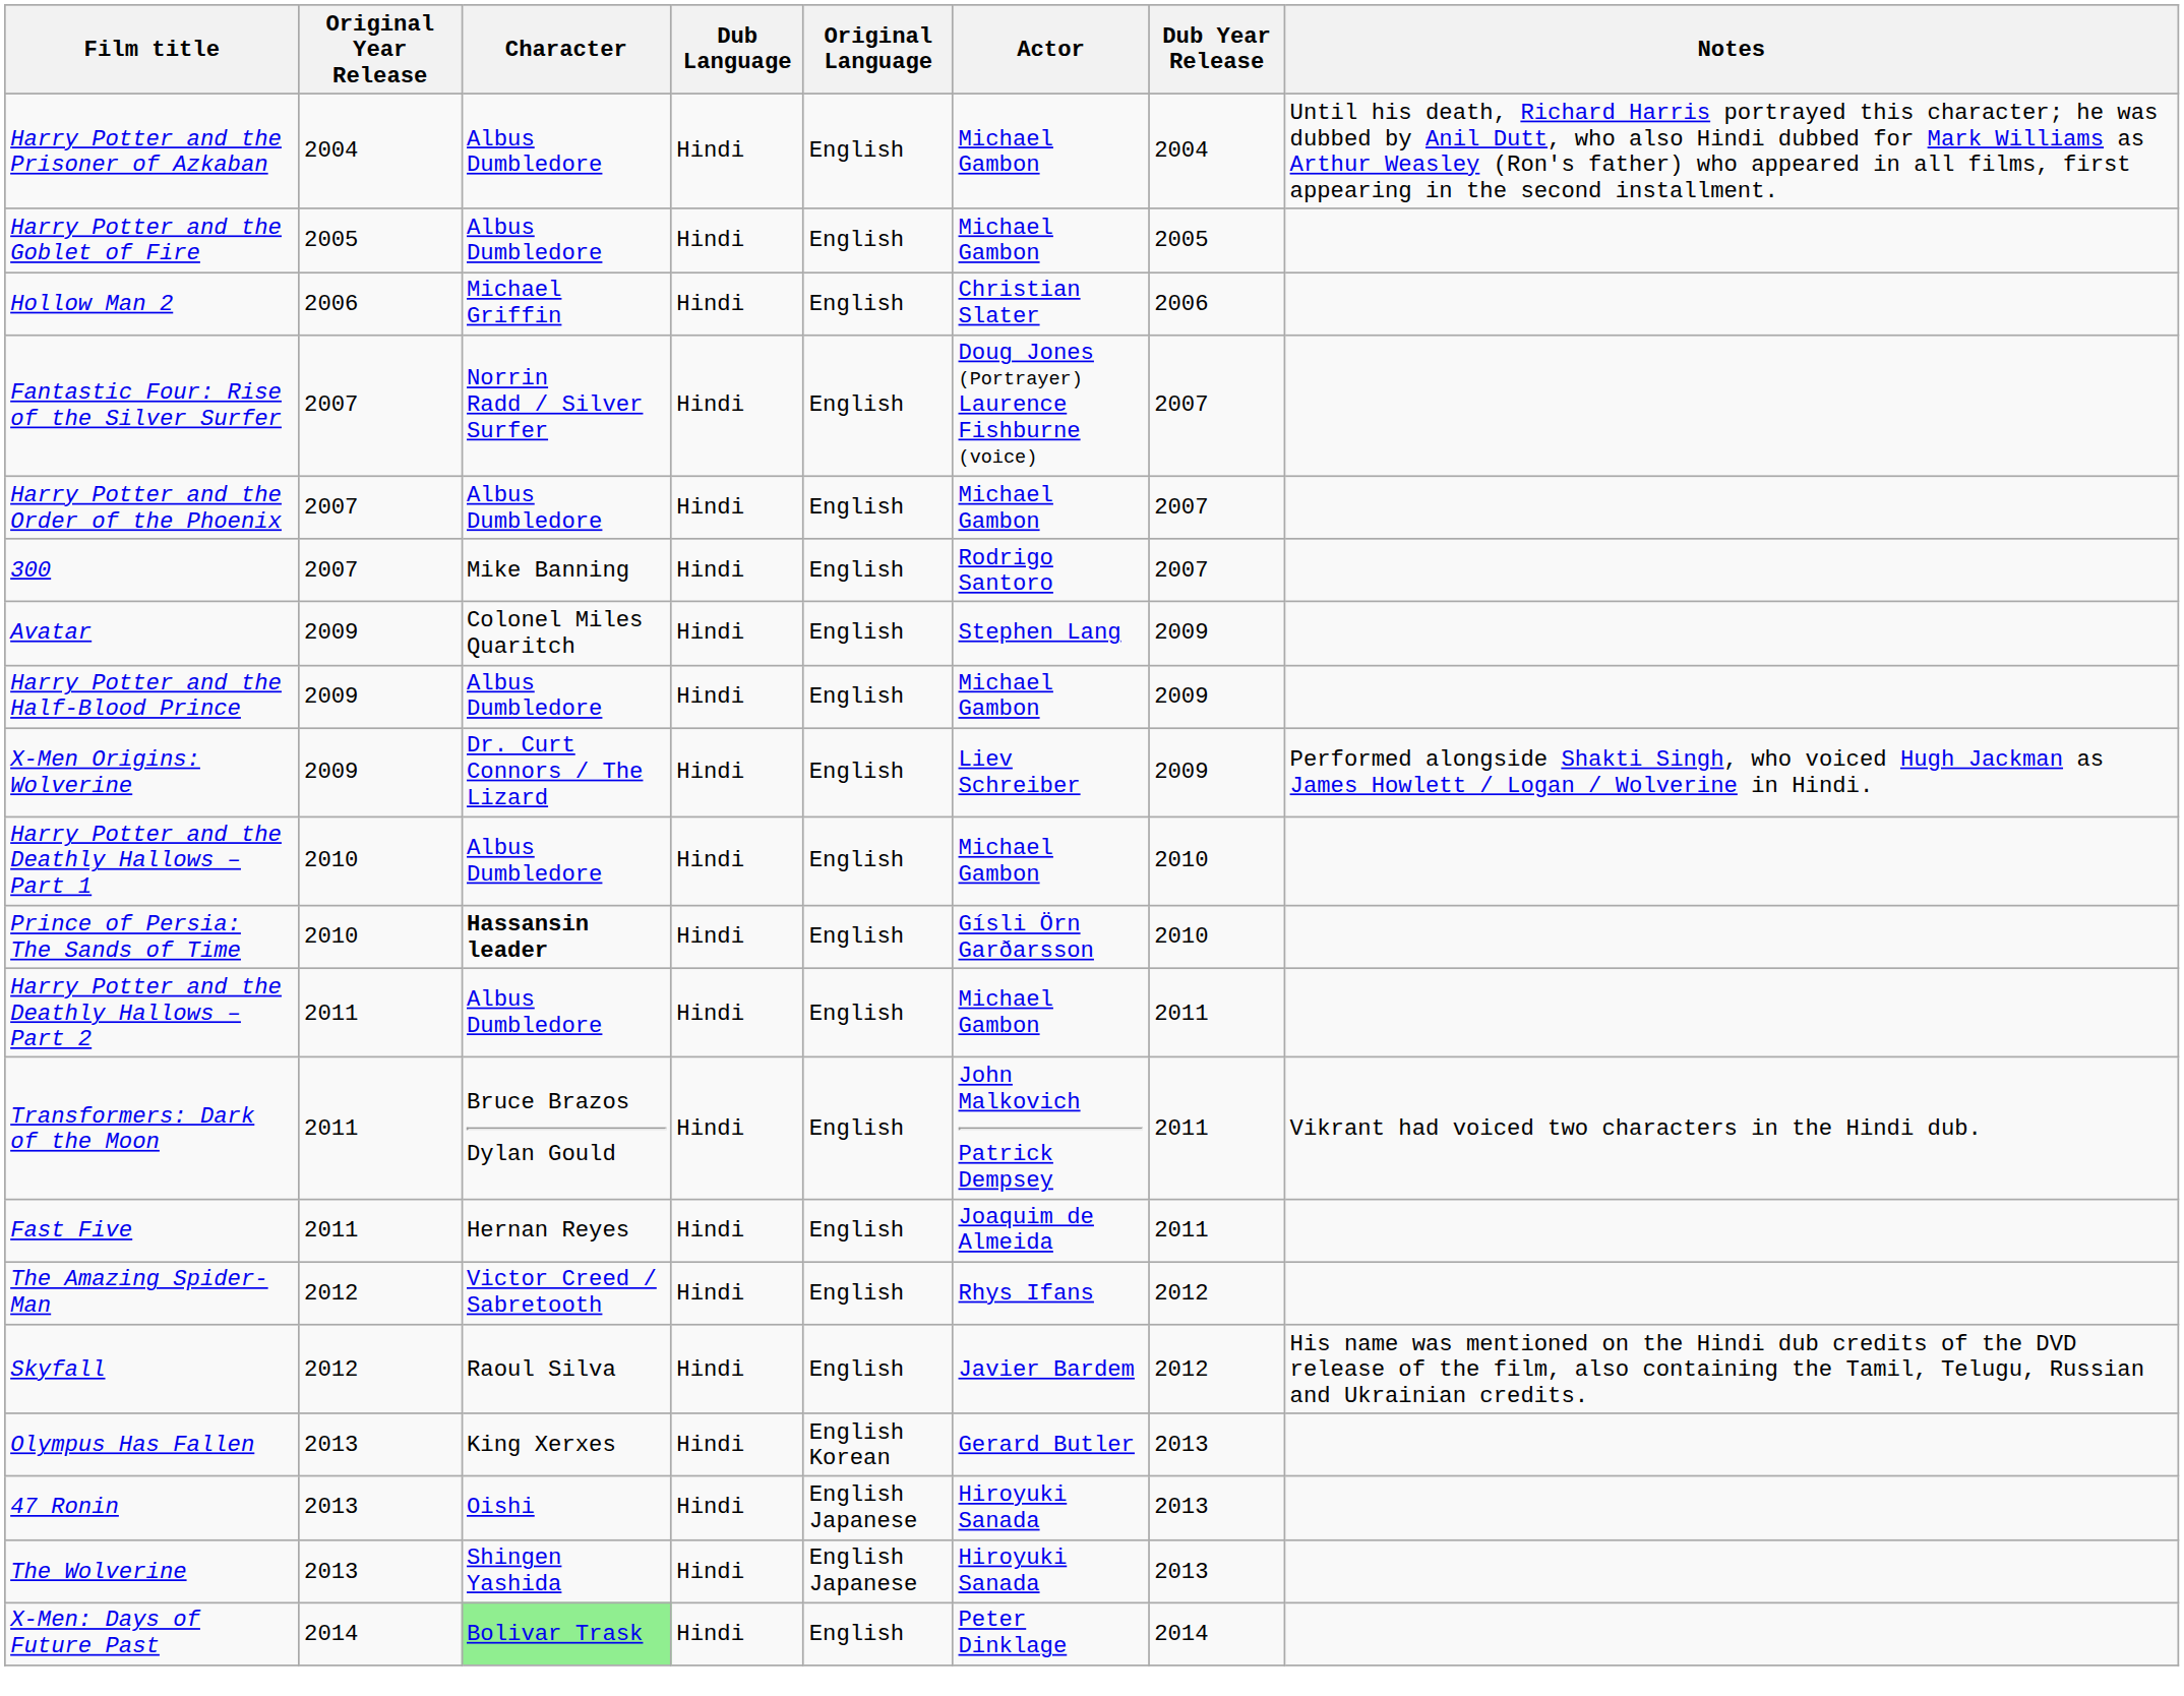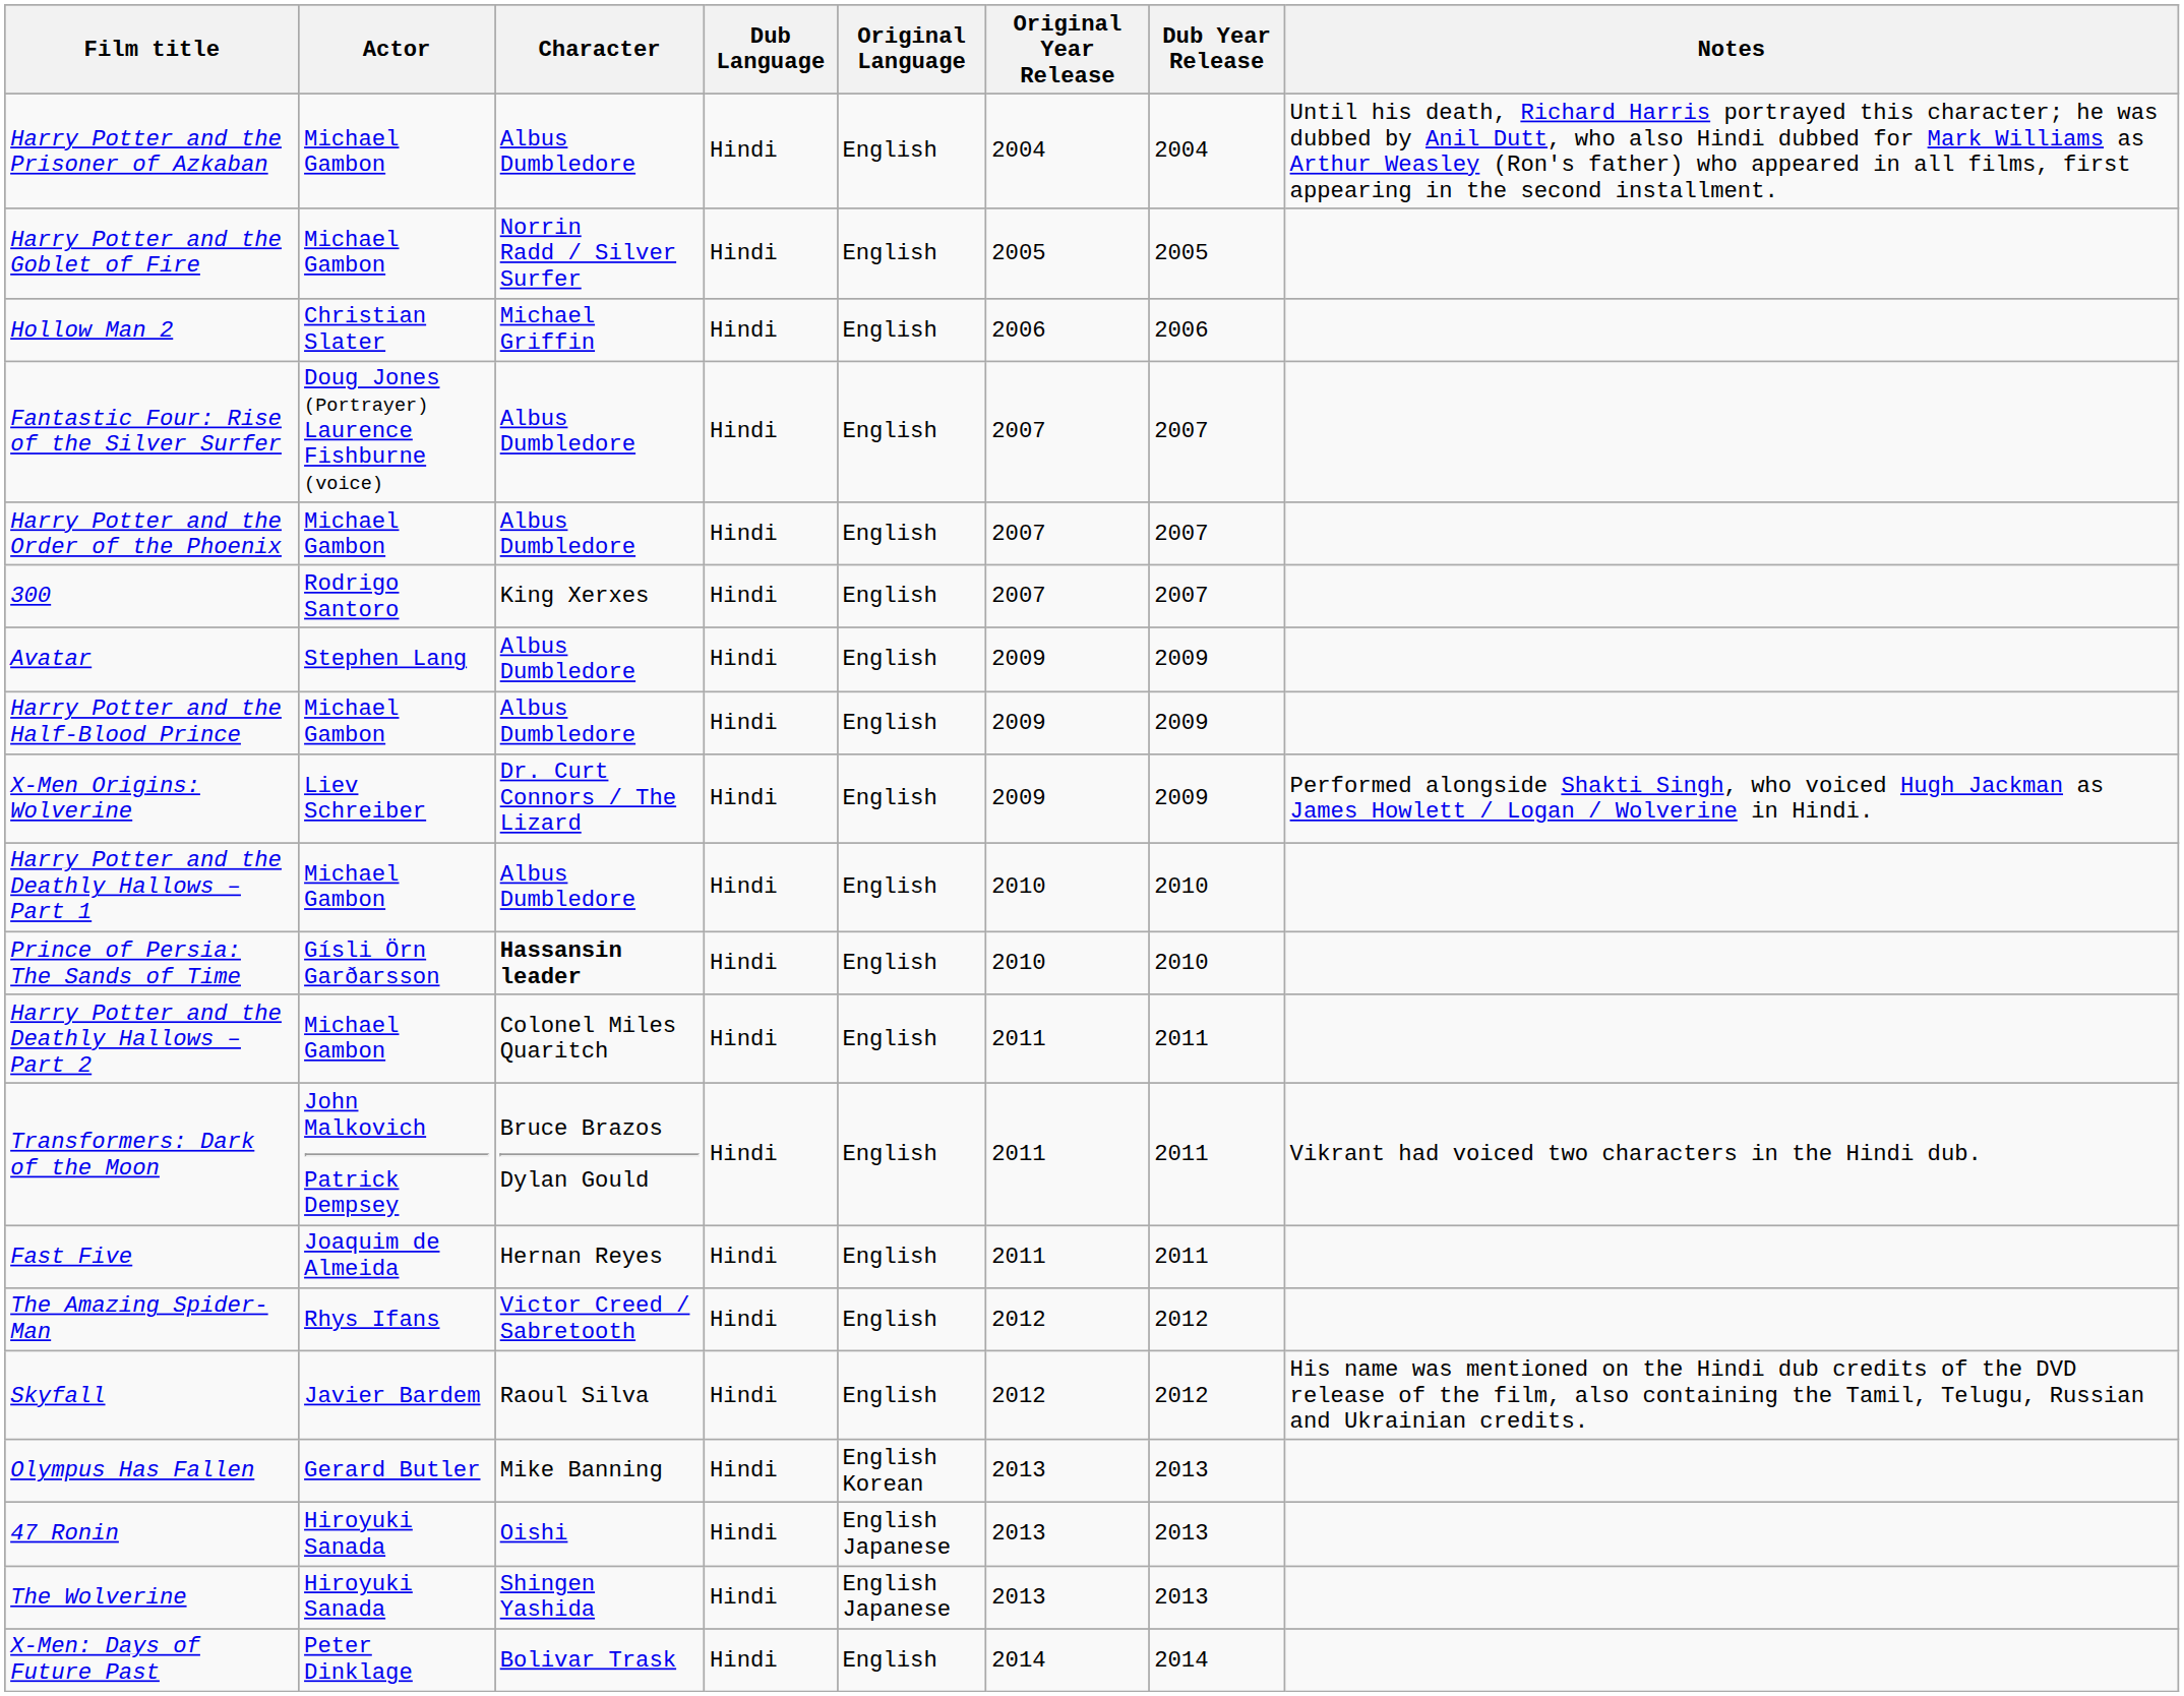 <table class="wikitable sortable">
 <tr>
 <th>Film title</th>
-<th>Original Year Release</th>
+<th>Actor</th>
 <th>Character</th>
 <th>Dub Language</th>
 <th>Original Language</th>
-<th>Actor</th>
+<th>Original Year Release</th>
 <th>Dub Year Release</th>
 <th>Notes</th>
 </tr>
 <tr>
 <td><a href='#'><em>Harry Potter and the Prisoner of Azkaban</em></a></td>
-<td>2004</td>
+<td><a href='#'>Michael Gambon</a></td>
 <td><a href='#'>Albus Dumbledore</a></td>
 <td>Hindi</td>
 <td>English</td>
-<td><a href='#'>Michael Gambon</a></td>
+<td>2004</td>
 <td>2004</td>
 <td>Until his death, <a href='#'>Richard Harris</a> portrayed this character; he was dubbed by <a href='#'>Anil Dutt</a>, who also Hindi dubbed for <a href='#'>Mark Williams</a> as <a href='#'>Arthur Weasley</a> (Ron's father) who appeared in all films, first appearing in the second installment.</td>
 </tr>
 <tr>
 <td><a href='#'><em>Harry Potter and the Goblet of Fire</em></a></td>
-<td>2005</td>
-<td><a href='#'>Albus Dumbledore</a></td>
+<td><a href='#'>Michael Gambon</a></td>
+<td><a href='#'>Norrin <br>Radd / Silver Surfer</a></td>
 <td>Hindi</td>
 <td>English</td>
-<td><a href='#'>Michael Gambon</a></td>
+<td>2005</td>
 <td>2005</td>
 <td></td>
 </tr>
 <tr>
 <td><em><a href='#'>Hollow Man 2</a></em></td>
-<td>2006</td>
+<td><a href='#'>Christian Slater</a></td>
 <td><a href='#'>Michael Griffin</a></td>
 <td>Hindi</td>
 <td>English</td>
-<td><a href='#'>Christian Slater</a></td>
+<td>2006</td>
 <td>2006</td>
 <td></td>
 </tr>
 <tr>
 <td><em><a href='#'>Fantastic Four: Rise of the Silver Surfer</a></em></td>
-<td>2007</td>
-<td><a href='#'>Norrin <br>Radd / Silver Surfer</a></td>
+<td><a href='#'>Doug Jones</a> <small>(Portrayer)</small> <br> <a href='#'>Laurence Fishburne</a> <small>(voice)</small></td>
+<td><a href='#'>Albus Dumbledore</a></td>
 <td>Hindi</td>
 <td>English</td>
-<td><a href='#'>Doug Jones</a> <small>(Portrayer)</small> <br> <a href='#'>Laurence Fishburne</a> <small>(voice)</small></td>
+<td>2007</td>
 <td>2007</td>
 <td></td>
 </tr>
 <tr>
 <td><a href='#'><em>Harry Potter and the Order of the Phoenix</em></a></td>
-<td>2007</td>
+<td><a href='#'>Michael Gambon</a></td>
 <td><a href='#'>Albus Dumbledore</a></td>
 <td>Hindi</td>
 <td>English</td>
-<td><a href='#'>Michael Gambon</a></td>
+<td>2007</td>
 <td>2007</td>
 <td></td>
 </tr>
 <tr>
 <td><a href='#'><em>300</em></a></td>
-<td>2007</td>
-<td>Mike Banning</td>
+<td><a href='#'>Rodrigo Santoro</a></td>
+<td>King Xerxes</td>
 <td>Hindi</td>
 <td>English</td>
-<td><a href='#'>Rodrigo Santoro</a></td>
+<td>2007</td>
 <td>2007</td>
 <td></td>
 </tr>
 <tr>
 <td><a href='#'><em>Avatar</em></a></td>
-<td>2009</td>
-<td>Colonel Miles Quaritch</td>
+<td><a href='#'>Stephen Lang</a></td>
+<td><a href='#'>Albus Dumbledore</a></td>
 <td>Hindi</td>
 <td>English</td>
-<td><a href='#'>Stephen Lang</a></td>
+<td>2009</td>
 <td>2009</td>
 <td></td>
 </tr>
 <tr>
 <td><a href='#'><em>Harry Potter and the Half-Blood Prince</em></a></td>
-<td>2009</td>
+<td><a href='#'>Michael Gambon</a></td>
 <td><a href='#'>Albus Dumbledore</a></td>
 <td>Hindi</td>
 <td>English</td>
-<td><a href='#'>Michael Gambon</a></td>
+<td>2009</td>
 <td>2009</td>
 <td></td>
 </tr>
 <tr>
 <td><em><a href='#'>X-Men Origins: Wolverine</a></em></td>
-<td>2009</td>
+<td><a href='#'>Liev Schreiber</a></td>
 <td><a href='#'>Dr. Curt Connors / The Lizard</a></td>
 <td>Hindi</td>
 <td>English</td>
-<td><a href='#'>Liev Schreiber</a></td>
+<td>2009</td>
 <td>2009</td>
 <td>Performed alongside <a href='#'>Shakti Singh</a>, who voiced <a href='#'>Hugh Jackman</a> as <a href='#'>James Howlett / Logan / Wolverine</a> in Hindi.</td>
 </tr>
 <tr>
 <td><em><a href='#'>Harry Potter and the Deathly Hallows – Part 1</a></em></td>
-<td>2010</td>
+<td><a href='#'>Michael Gambon</a></td>
 <td><a href='#'>Albus Dumbledore</a></td>
 <td>Hindi</td>
 <td>English</td>
-<td><a href='#'>Michael Gambon</a></td>
+<td>2010</td>
 <td>2010</td>
 <td></td>
 </tr>
 <tr>
 <td><a href='#'><em>Prince of Persia: The Sands of Time</em></a></td>
-<td>2010</td>
+<td><a href='#'>Gísli Örn Garðarsson</a></td>
 <td><strong>Hassansin leader</strong></td>
 <td>Hindi</td>
 <td>English</td>
-<td><a href='#'>Gísli Örn Garðarsson</a></td>
+<td>2010</td>
 <td>2010</td>
 <td></td>
 </tr>
 <tr>
 <td><em><a href='#'>Harry Potter and the Deathly Hallows – Part 2</a></em></td>
-<td>2011</td>
-<td><a href='#'>Albus Dumbledore</a></td>
+<td><a href='#'>Michael Gambon</a></td>
+<td>Colonel Miles Quaritch</td>
 <td>Hindi</td>
 <td>English</td>
-<td><a href='#'>Michael Gambon</a></td>
+<td>2011</td>
 <td>2011</td>
 <td></td>
 </tr>
 <tr>
 <td><em><a href='#'>Transformers: Dark of the Moon</a></em></td>
-<td>2011</td>
+<td><a href='#'>John Malkovich</a> <hr><a href='#'>Patrick Dempsey</a></td>
 <td>Bruce Brazos <hr> Dylan Gould</td>
 <td>Hindi</td>
 <td>English</td>
-<td><a href='#'>John Malkovich</a> <hr><a href='#'>Patrick Dempsey</a></td>
+<td>2011</td>
 <td>2011</td>
 <td>Vikrant had voiced two characters in the Hindi dub.</td>
 </tr>
 <tr>
 <td><em><a href='#'>Fast Five</a></em></td>
-<td>2011</td>
+<td><a href='#'>Joaquim de Almeida</a></td>
 <td>Hernan Reyes</td>
 <td>Hindi</td>
 <td>English</td>
-<td><a href='#'>Joaquim de Almeida</a></td>
+<td>2011</td>
 <td>2011</td>
 <td></td>
 </tr>
 <tr>
 <td><a href='#'><em>The Amazing Spider-Man</em></a></td>
-<td>2012</td>
+<td><a href='#'>Rhys Ifans</a></td>
 <td><a href='#'>Victor Creed / Sabretooth</a></td>
 <td>Hindi</td>
 <td>English</td>
-<td><a href='#'>Rhys Ifans</a></td>
+<td>2012</td>
 <td>2012</td>
 <td></td>
 </tr>
 <tr>
 <td><em><a href='#'>Skyfall</a></em></td>
-<td>2012</td>
+<td><a href='#'>Javier Bardem</a></td>
 <td>Raoul Silva</td>
 <td>Hindi</td>
 <td>English</td>
-<td><a href='#'>Javier Bardem</a></td>
+<td>2012</td>
 <td>2012</td>
 <td>His name was mentioned on the Hindi dub credits of the DVD release of the film, also containing the Tamil, Telugu, Russian and Ukrainian credits.</td>
 </tr>
 <tr>
 <td><em><a href='#'>Olympus Has Fallen</a></em></td>
-<td>2013</td>
-<td>King Xerxes</td>
+<td><a href='#'>Gerard Butler</a></td>
+<td>Mike Banning</td>
 <td>Hindi</td>
 <td>English <br> Korean</td>
-<td><a href='#'>Gerard Butler</a></td>
+<td>2013</td>
 <td>2013</td>
 <td></td>
 </tr>
 <tr>
 <td><a href='#'><em>47 Ronin</em></a></td>
-<td>2013</td>
+<td><a href='#'>Hiroyuki Sanada</a></td>
 <td><a href='#'>Oishi</a></td>
 <td>Hindi</td>
 <td>English <br> Japanese</td>
-<td><a href='#'>Hiroyuki Sanada</a></td>
+<td>2013</td>
 <td>2013</td>
 <td></td>
 </tr>
 <tr>
 <td><a href='#'><em>The Wolverine</em></a></td>
-<td>2013</td>
+<td><a href='#'>Hiroyuki Sanada</a></td>
 <td><a href='#'>Shingen Yashida</a></td>
 <td>Hindi</td>
 <td>English <br> Japanese</td>
-<td><a href='#'>Hiroyuki Sanada</a></td>
+<td>2013</td>
 <td>2013</td>
 <td></td>
 </tr>
 <tr>
 <td><em><a href='#'>X-Men: Days of Future Past</a></em></td>
-<td>2014</td>
-<td style="background: lightgreen;"><a href='#'>Bolivar Trask</a></td>
+<td><a href='#'>Peter Dinklage</a></td>
+<td><a href='#'>Bolivar Trask</a></td>
 <td>Hindi</td>
 <td>English</td>
-<td><a href='#'>Peter Dinklage</a></td>
+<td>2014</td>
 <td>2014</td>
 <td></td>
 </tr>
 </table>
